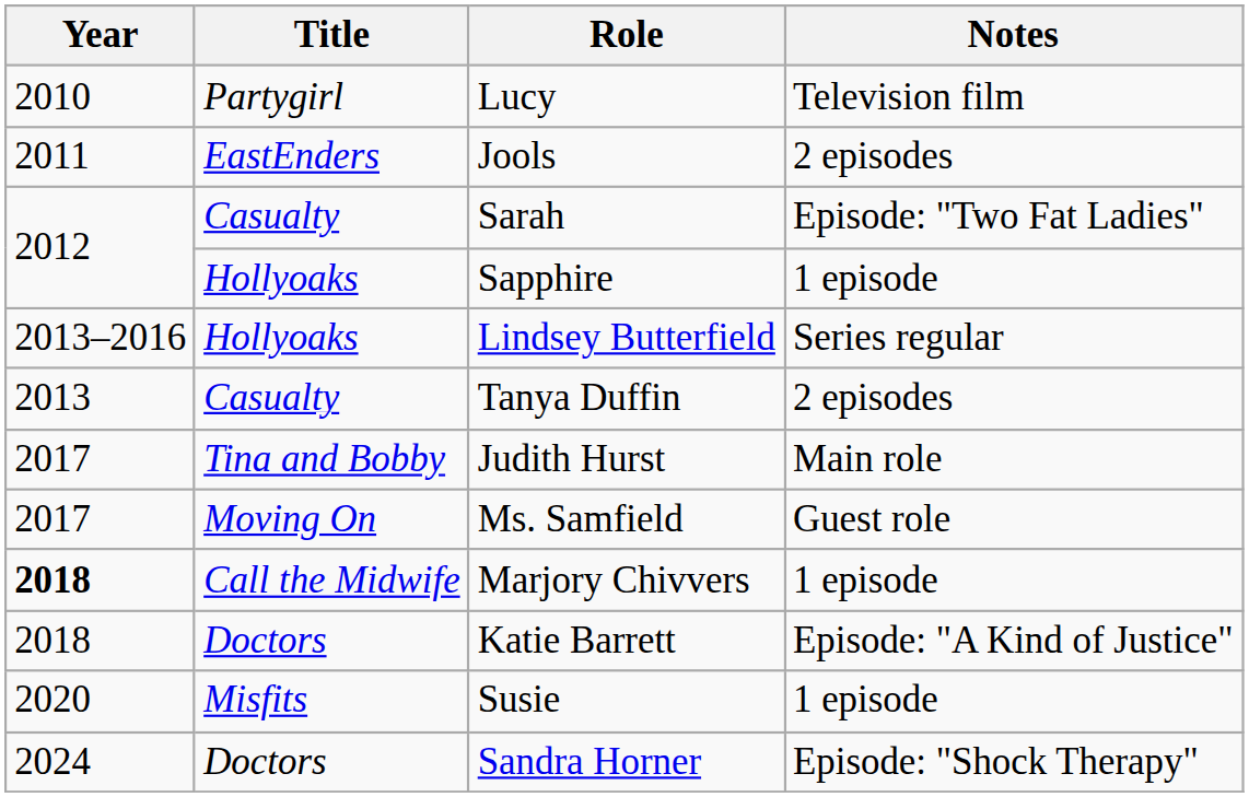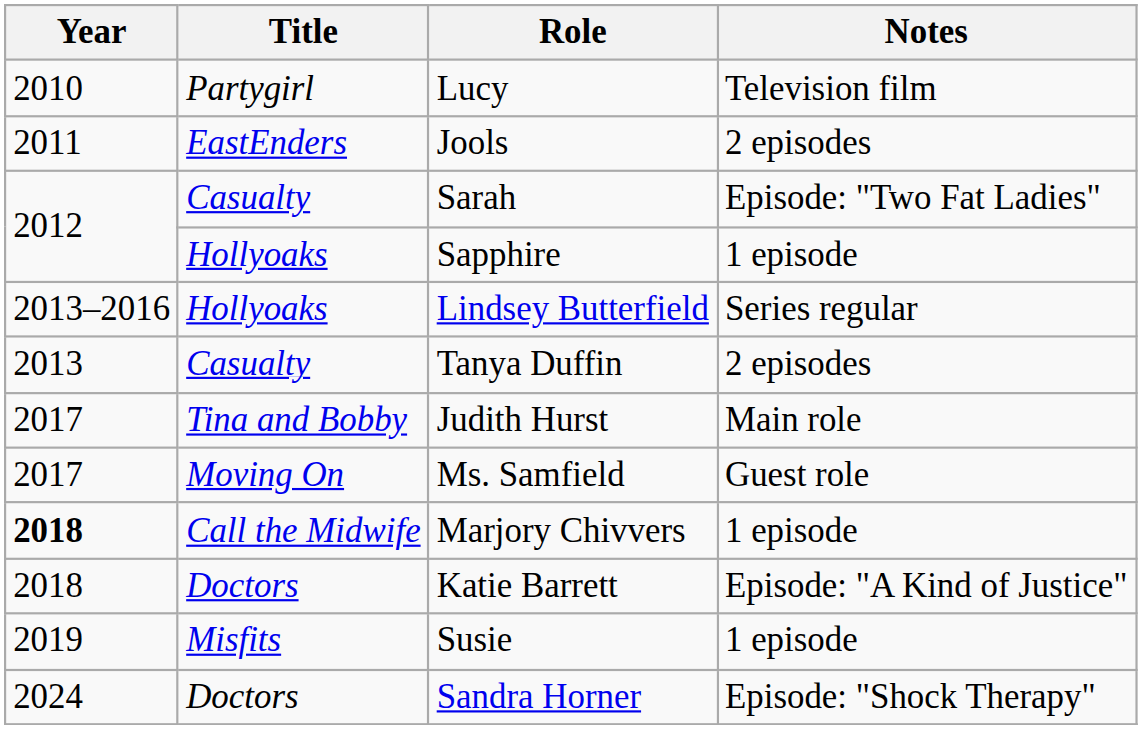 <table class="wikitable sortable">
 <tr>
 <th>Year</th>
 <th>Title</th>
 <th>Role</th>
 <th>Notes</th>
 </tr>
 <tr>
 <td>2010</td>
 <td><em>Partygirl</em></td>
 <td>Lucy</td>
 <td>Television film</td>
 </tr>
 <tr>
 <td>2011</td>
 <td><em><a href='#'>EastEnders</a></em></td>
 <td>Jools</td>
 <td>2 episodes</td>
 </tr>
 <tr>
 <td rowspan="2">2012</td>
 <td><em><a href='#'>Casualty</a></em></td>
 <td>Sarah</td>
 <td>Episode: "Two Fat Ladies"</td>
 </tr>
 <tr>
 <td><em><a href='#'>Hollyoaks</a></em></td>
 <td>Sapphire</td>
 <td>1 episode</td>
 </tr>
 <tr>
 <td>2013–2016</td>
 <td><em><a href='#'>Hollyoaks</a></em></td>
 <td><a href='#'>Lindsey Butterfield</a></td>
 <td>Series regular</td>
 </tr>
 <tr>
 <td>2013</td>
 <td><em><a href='#'>Casualty</a></em></td>
 <td>Tanya Duffin</td>
 <td>2 episodes</td>
 </tr>
 <tr>
 <td>2017</td>
 <td><em><a href='#'>Tina and Bobby</a></em></td>
 <td>Judith Hurst</td>
 <td>Main role</td>
 </tr>
 <tr>
 <td>2017</td>
 <td><em><a href='#'>Moving On</a></em></td>
 <td>Ms. Samfield</td>
 <td>Guest role</td>
 </tr>
 <tr>
 <td><strong>2018</strong></td>
 <td><em><a href='#'>Call the Midwife</a></em></td>
 <td>Marjory Chivvers</td>
 <td>1 episode</td>
 </tr>
 <tr>
 <td>2018</td>
 <td><em><a href='#'>Doctors</a></em></td>
 <td>Katie Barrett</td>
 <td>Episode: "A Kind of Justice"</td>
 </tr>
 <tr>
-<td>2020</td>
+<td>2019</td>
 <td><em><a href='#'>Misfits</a></em></td>
 <td>Susie</td>
 <td>1 episode</td>
 </tr>
 <tr>
 <td>2024</td>
 <td><em>Doctors</em></td>
 <td><a href='#'>Sandra Horner</a></td>
 <td>Episode: "Shock Therapy"</td>
 </tr>
 <tr>
 </tr>
 </table>
